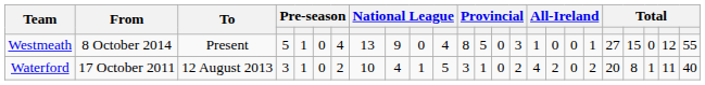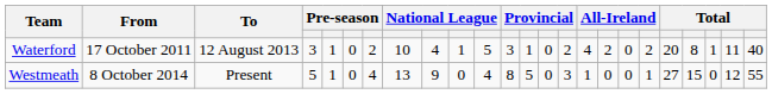 <table class="wikitable" style="text-align:center">
 <tr>
 <th rowspan="2">Team</th>
 <th rowspan="2">From</th>
 <th rowspan="2">To</th>
 <th colspan="4">Pre-season</th>
 <th colspan="4"><a href='#'>National League</a></th>
 <th colspan="4"><a href='#'>Provincial</a></th>
 <th colspan="4"><a href='#'>All-Ireland</a></th>
 <th colspan="5">Total</th>
 </tr>
 <tr>
 <th></th>
 <th></th>
 <th></th>
 <th></th>
 <th></th>
 <th></th>
 <th></th>
 <th></th>
 <th></th>
 <th></th>
 <th></th>
 <th></th>
 <th></th>
 <th></th>
 <th></th>
 <th></th>
 <th></th>
 <th></th>
 <th></th>
 <th></th>
 <th></th>
 </tr>
 <tr>
+<td rowspan="1"><a href='#'>Waterford</a></td>
+<td>17 October 2011</td>
+<td>12 August 2013</td>
+<td>3</td>
+<td>1</td>
+<td>0</td>
+<td>2</td>
+<td>10</td>
+<td>4</td>
+<td>1</td>
+<td>5</td>
+<td>3</td>
+<td>1</td>
+<td>0</td>
+<td>2</td>
+<td>4</td>
+<td>2</td>
+<td>0</td>
+<td>2</td>
+<td>20</td>
+<td>8</td>
+<td>1</td>
+<td>11</td>
+<td>40</td>
+</tr>
+<tr>
 <td rowspan="1"><a href='#'>Westmeath</a></td>
 <td>8 October 2014</td>
 <td>Present</td>
 <td>5</td>
 <td>1</td>
 <td>0</td>
 <td>4</td>
 <td>13</td>
 <td>9</td>
 <td>0</td>
 <td>4</td>
 <td>8</td>
 <td>5</td>
 <td>0</td>
 <td>3</td>
 <td>1</td>
 <td>0</td>
 <td>0</td>
 <td>1</td>
 <td>27</td>
 <td>15</td>
 <td>0</td>
 <td>12</td>
 <td>55</td>
 </tr>
-<tr>
-<td rowspan="1"><a href='#'>Waterford</a></td>
-<td>17 October 2011</td>
-<td>12 August 2013</td>
-<td>3</td>
-<td>1</td>
-<td>0</td>
-<td>2</td>
-<td>10</td>
-<td>4</td>
-<td>1</td>
-<td>5</td>
-<td>3</td>
-<td>1</td>
-<td>0</td>
-<td>2</td>
-<td>4</td>
-<td>2</td>
-<td>0</td>
-<td>2</td>
-<td>20</td>
-<td>8</td>
-<td>1</td>
-<td>11</td>
-<td>40</td>
-</tr>
 </table>
